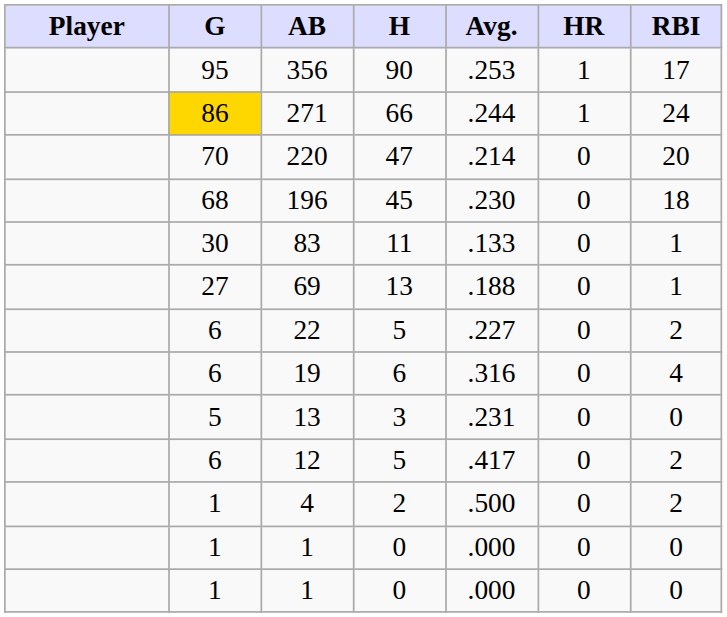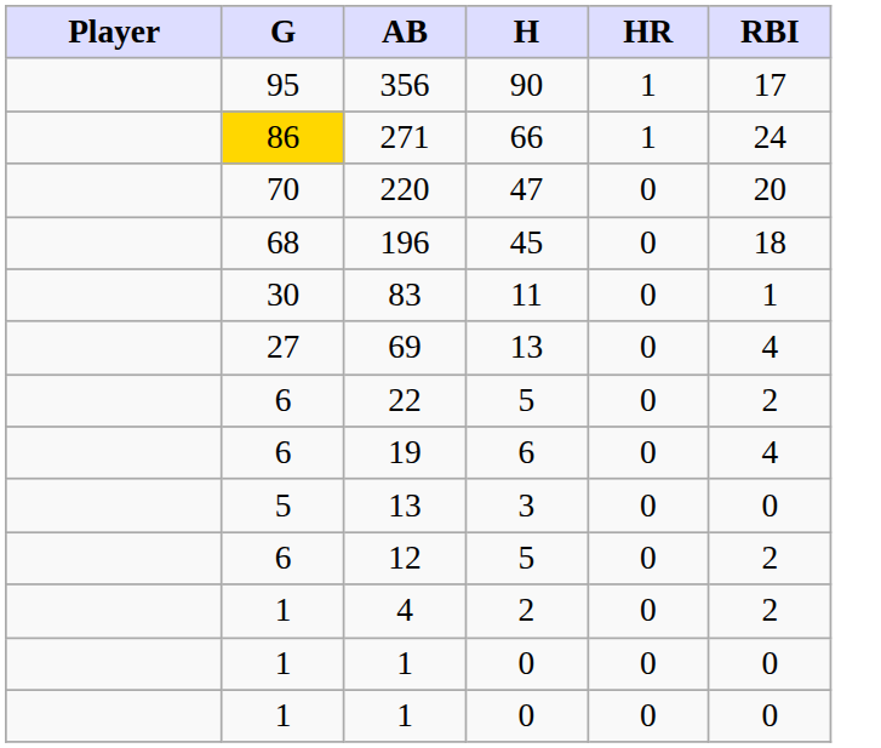 <table class="wikitable sortable">
 <tr>
 <th style="background:#ddf; width:16%;">Player</th>
 <th style="background:#ddf; width:9%;">G</th>
 <th style="background:#ddf; width:9%;">AB</th>
 <th style="background:#ddf; width:9%;">H</th>
-<th style="background:#ddf; width:9%;">Avg.</th>
 <th style="background:#ddf; width:9%;">HR</th>
 <th style="background:#ddf; width:9%;">RBI</th>
 </tr>
 <tr style="text-align:center;">
 <td></td>
 <td>95</td>
 <td>356</td>
 <td>90</td>
-<td>.253</td>
 <td>1</td>
 <td>17</td>
 </tr>
 <tr style="text-align:center;">
 <td></td>
 <td style="background: gold;">86</td>
 <td>271</td>
 <td>66</td>
-<td>.244</td>
 <td>1</td>
 <td>24</td>
 </tr>
 <tr style="text-align:center;">
 <td></td>
 <td>70</td>
 <td>220</td>
 <td>47</td>
-<td>.214</td>
 <td>0</td>
 <td>20</td>
 </tr>
 <tr style="text-align:center;">
 <td></td>
 <td>68</td>
 <td>196</td>
 <td>45</td>
-<td>.230</td>
 <td>0</td>
 <td>18</td>
 </tr>
 <tr style="text-align:center;">
 <td></td>
 <td>30</td>
 <td>83</td>
 <td>11</td>
-<td>.133</td>
 <td>0</td>
 <td>1</td>
 </tr>
 <tr style="text-align:center;">
 <td></td>
 <td>27</td>
 <td>69</td>
 <td>13</td>
-<td>.188</td>
 <td>0</td>
-<td>1</td>
+<td>4</td>
 </tr>
 <tr style="text-align:center;">
 <td></td>
 <td>6</td>
 <td>22</td>
 <td>5</td>
-<td>.227</td>
 <td>0</td>
 <td>2</td>
 </tr>
 <tr style="text-align:center;">
 <td></td>
 <td>6</td>
 <td>19</td>
 <td>6</td>
-<td>.316</td>
 <td>0</td>
 <td>4</td>
 </tr>
 <tr style="text-align:center;">
 <td></td>
 <td>5</td>
 <td>13</td>
 <td>3</td>
-<td>.231</td>
 <td>0</td>
 <td>0</td>
 </tr>
 <tr style="text-align:center;">
 <td></td>
 <td>6</td>
 <td>12</td>
 <td>5</td>
-<td>.417</td>
 <td>0</td>
 <td>2</td>
 </tr>
 <tr style="text-align:center;">
 <td></td>
 <td>1</td>
 <td>4</td>
 <td>2</td>
-<td>.500</td>
 <td>0</td>
 <td>2</td>
 </tr>
 <tr style="text-align:center;">
 <td></td>
 <td>1</td>
 <td>1</td>
 <td>0</td>
-<td>.000</td>
 <td>0</td>
 <td>0</td>
 </tr>
 <tr style="text-align:center;">
 <td></td>
 <td>1</td>
 <td>1</td>
 <td>0</td>
-<td>.000</td>
 <td>0</td>
 <td>0</td>
 </tr>
 </table>
